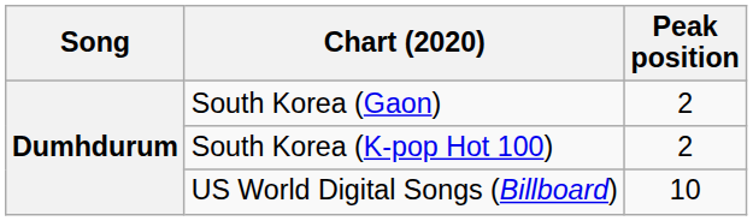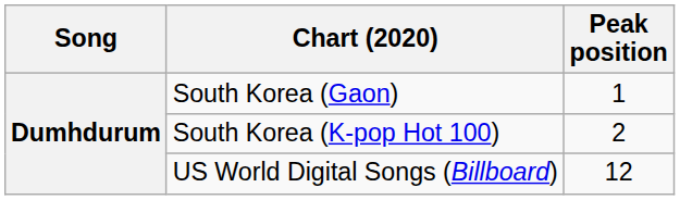 <table class="wikitable sortable plainrowheaders" style="text-align:center">
 <tr>
 <th scope="col">Song</th>
 <th scope="col">Chart (2020)</th>
 <th scope="col">Peak<br>position</th>
 </tr>
 <tr>
 <th rowspan="3" scope="row">Dumhdurum</th>
 <td style="text-align:left">South Korea (<a href='#'>Gaon</a>)</td>
-<td>2</td>
+<td>1</td>
 </tr>
 <tr>
 <td style="text-align:left">South Korea (<a href='#'>K-pop Hot 100</a>)</td>
 <td>2</td>
 </tr>
 <tr>
 <td style="text-align:left">US World Digital Songs (<em><a href='#'>Billboard</a></em>)</td>
-<td>10</td>
+<td>12</td>
 </tr>
 </table>
